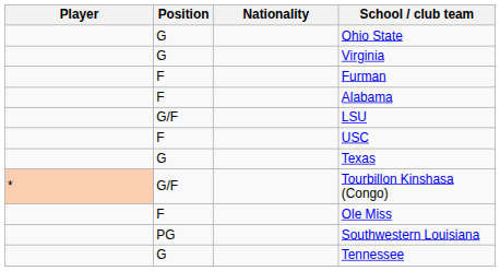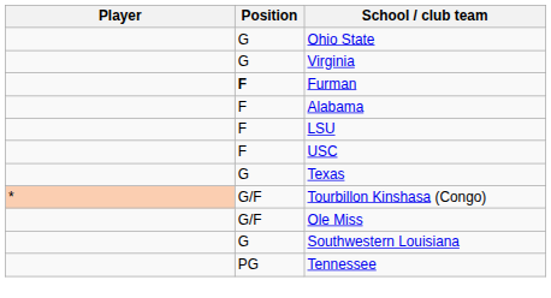 <table class="wikitable sortable sortable">
 <tr>
 <th style="width:19%;">Player</th>
 <th style="width:1%;">Position</th>
-<th style="width:16%;">Nationality</th>
 <th style="width:20%;">School / club team</th>
 </tr>
 <tr>
 <td></td>
 <td>G</td>
-<td></td>
 <td><a href='#'>Ohio State</a></td>
 </tr>
 <tr>
 <td></td>
 <td>G</td>
-<td></td>
 <td><a href='#'>Virginia</a></td>
 </tr>
 <tr>
 <td></td>
-<td>F</td>
-<td></td>
+<td><strong>F</strong></td>
 <td><a href='#'>Furman</a></td>
 </tr>
 <tr>
 <td></td>
 <td>F</td>
-<td></td>
 <td><a href='#'>Alabama</a></td>
 </tr>
 <tr>
 <td></td>
-<td>G/F</td>
-<td></td>
+<td>F</td>
 <td><a href='#'>LSU</a></td>
 </tr>
 <tr>
 <td></td>
 <td>F</td>
-<td></td>
 <td><a href='#'>USC</a></td>
 </tr>
 <tr>
 <td></td>
 <td>G</td>
-<td></td>
 <td><a href='#'>Texas</a></td>
 </tr>
 <tr>
 <td bgcolor="#FBCEB1"> *</td>
 <td>G/F</td>
-<td></td>
 <td><a href='#'>Tourbillon Kinshasa</a> (Congo)</td>
 </tr>
 <tr>
 <td></td>
-<td>F</td>
-<td></td>
+<td>G/F</td>
 <td><a href='#'>Ole Miss</a></td>
 </tr>
 <tr>
 <td></td>
-<td>PG</td>
-<td></td>
+<td>G</td>
 <td><a href='#'>Southwestern Louisiana</a></td>
 </tr>
 <tr>
 <td></td>
-<td>G</td>
-<td></td>
+<td>PG</td>
 <td><a href='#'>Tennessee</a></td>
 </tr>
 </table>
